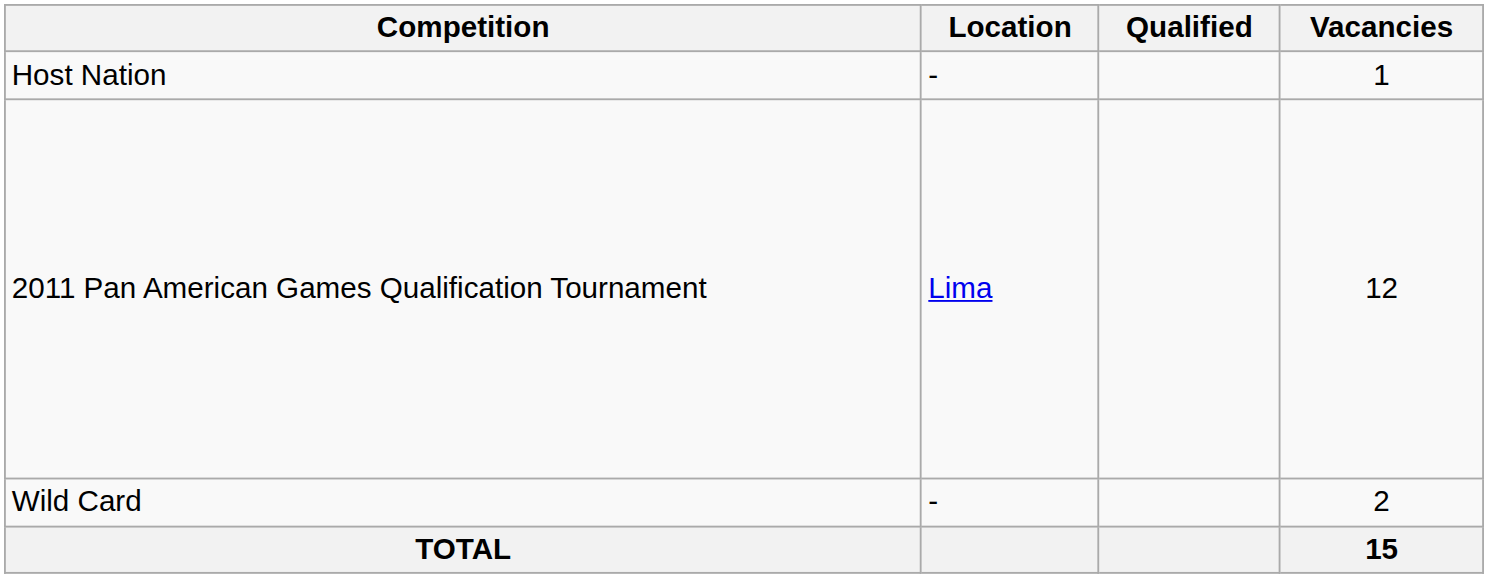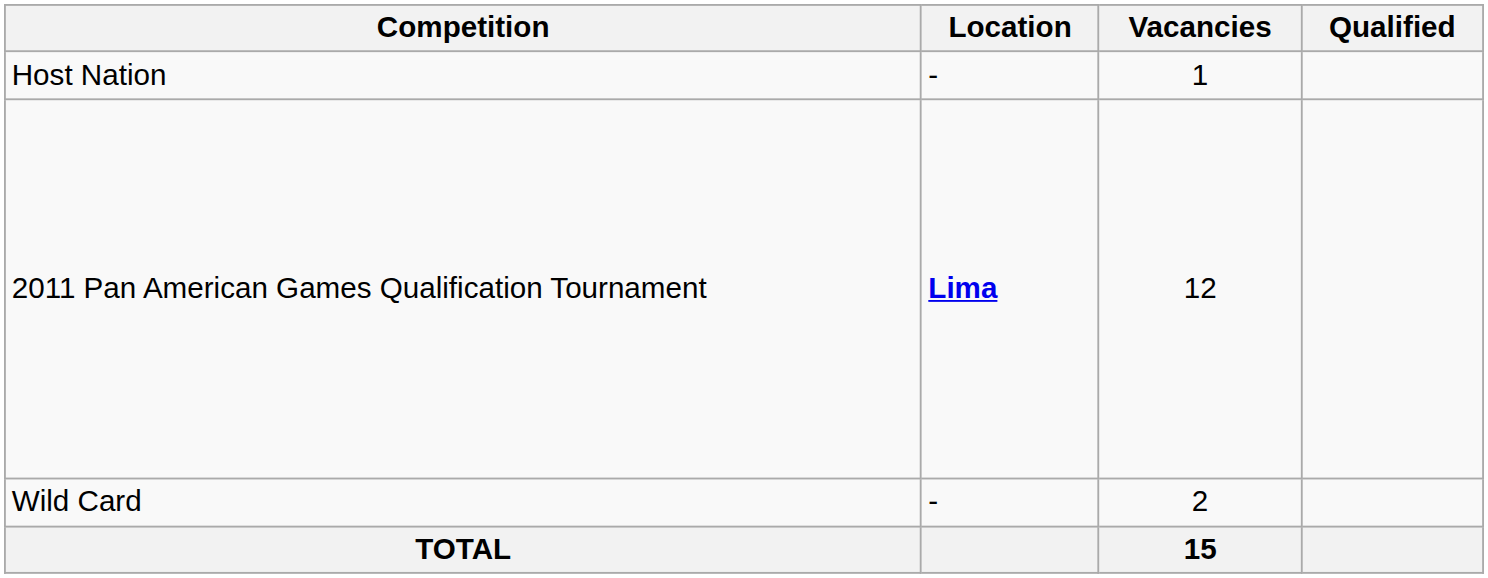 <table class = "wikitable" width=800>
 <tr>
 <th>Competition</th>
 <th>Location</th>
+<th>Vacancies</th>
 <th>Qualified</th>
-<th>Vacancies</th>
 </tr>
 <tr>
 <td>Host Nation</td>
 <td>-</td>
+<td align="center">1</td>
 <td></td>
-<td align="center">1</td>
 </tr>
 <tr>
 <td>2011 Pan American Games Qualification Tournament</td>
-<td> <a href='#'>Lima</a></td>
+<td><strong> <a href='#'>Lima</a></strong></td>
+<td align="center">12</td>
 <td><br><br><br><br><br><br><br><br><br><br><br></td>
-<td align="center">12</td>
 </tr>
 <tr>
 <td>Wild Card</td>
 <td>-</td>
+<td align="center">2</td>
 <td> <br> </td>
-<td align="center">2</td>
 </tr>
 <tr>
 <th>TOTAL</th>
 <th colspan="1"></th>
+<th>15</th>
 <th></th>
-<th>15</th>
 </tr>
 </table>
